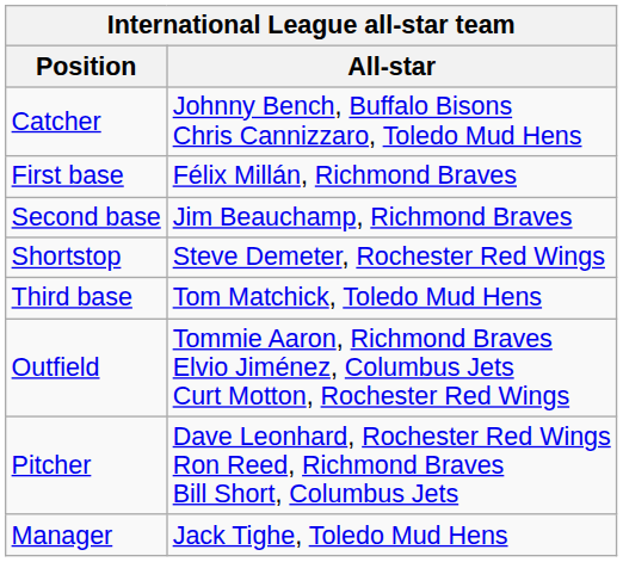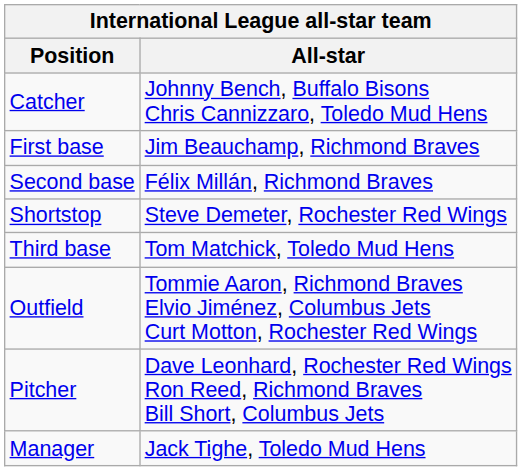 <table class="wikitable">
 <tr>
 <th colspan="2">International League all-star team</th>
 </tr>
 <tr>
 <th>Position</th>
 <th>All-star</th>
 </tr>
 <tr>
 <td><a href='#'>Catcher</a></td>
 <td><a href='#'>Johnny Bench</a>, <a href='#'>Buffalo Bisons</a> <br> <a href='#'>Chris Cannizzaro</a>, <a href='#'>Toledo Mud Hens</a></td>
 </tr>
 <tr>
 <td><a href='#'>First base</a></td>
-<td><a href='#'>Félix Millán</a>, <a href='#'>Richmond Braves</a></td>
+<td><a href='#'>Jim Beauchamp</a>, <a href='#'>Richmond Braves</a></td>
 </tr>
 <tr>
 <td><a href='#'>Second base</a></td>
-<td><a href='#'>Jim Beauchamp</a>, <a href='#'>Richmond Braves</a></td>
+<td><a href='#'>Félix Millán</a>, <a href='#'>Richmond Braves</a></td>
 </tr>
 <tr>
 <td><a href='#'>Shortstop</a></td>
 <td><a href='#'>Steve Demeter</a>, <a href='#'>Rochester Red Wings</a></td>
 </tr>
 <tr>
 <td><a href='#'>Third base</a></td>
 <td><a href='#'>Tom Matchick</a>, <a href='#'>Toledo Mud Hens</a></td>
 </tr>
 <tr>
 <td><a href='#'>Outfield</a></td>
 <td><a href='#'>Tommie Aaron</a>, <a href='#'>Richmond Braves</a> <br> <a href='#'>Elvio Jiménez</a>, <a href='#'>Columbus Jets</a> <br> <a href='#'>Curt Motton</a>, <a href='#'>Rochester Red Wings</a></td>
 </tr>
 <tr>
 <td><a href='#'>Pitcher</a></td>
 <td><a href='#'>Dave Leonhard</a>, <a href='#'>Rochester Red Wings</a> <br> <a href='#'>Ron Reed</a>, <a href='#'>Richmond Braves</a> <br> <a href='#'>Bill Short</a>, <a href='#'>Columbus Jets</a></td>
 </tr>
 <tr>
 <td><a href='#'>Manager</a></td>
 <td><a href='#'>Jack Tighe</a>, <a href='#'>Toledo Mud Hens</a></td>
 </tr>
 </table>
